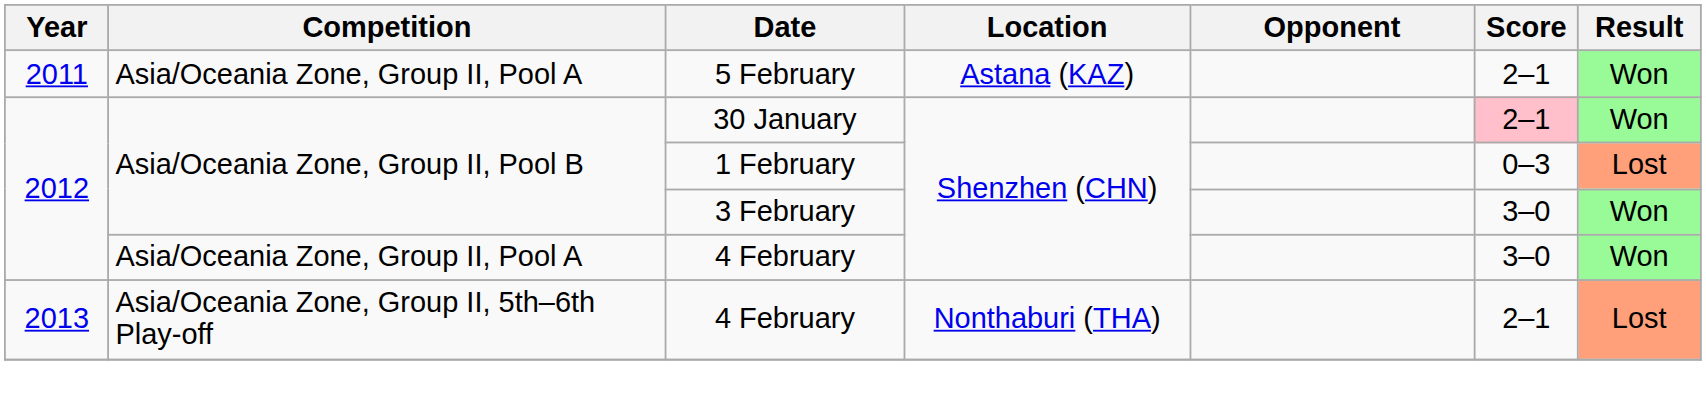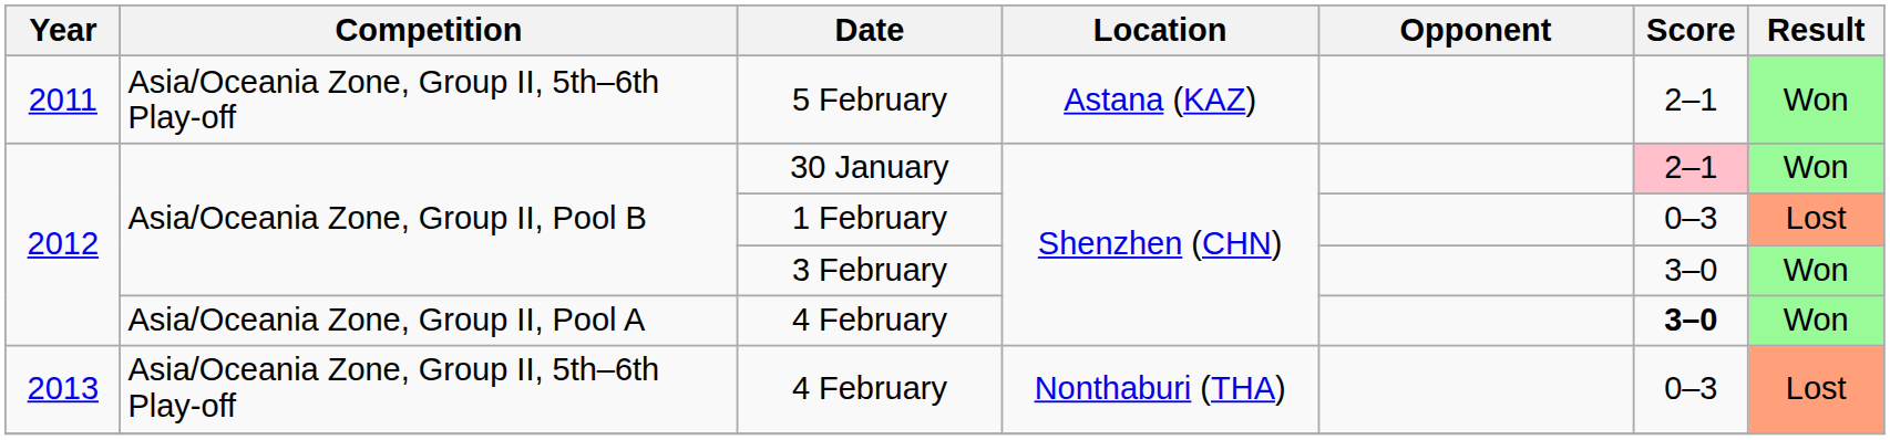 <table class="wikitable">
 <tr>
 <th width="50">Year</th>
 <th width="300">Competition</th>
 <th width="125">Date</th>
 <th width="150">Location</th>
 <th width="150">Opponent</th>
 <th width="50">Score</th>
 <th width="60">Result</th>
 </tr>
 <tr>
 <td align="center"><a href='#'>2011</a></td>
-<td>Asia/Oceania Zone, Group II, Pool A</td>
+<td>Asia/Oceania Zone, Group II, 5th–6th Play-off</td>
 <td align="center">5 February</td>
 <td align="center"><a href='#'>Astana</a> (<a href='#'>KAZ</a>)</td>
 <td></td>
 <td align="center">2–1</td>
 <td align="center" bgcolor="#98FB98">Won</td>
 </tr>
 <tr>
 <td align="center" rowspan="4"><a href='#'>2012</a></td>
 <td rowspan="3">Asia/Oceania Zone, Group II, Pool B</td>
 <td align="center">30 January</td>
 <td align="center" rowspan="4"><a href='#'>Shenzhen</a> (<a href='#'>CHN</a>)</td>
 <td></td>
 <td align="center" style="background: pink;">2–1</td>
 <td align="center" bgcolor="#98FB98">Won</td>
 </tr>
 <tr>
 <td align="center">1 February</td>
 <td></td>
 <td align="center">0–3</td>
 <td align="center" bgcolor="#FFA07A">Lost</td>
 </tr>
 <tr>
 <td align="center">3 February</td>
 <td></td>
 <td align="center">3–0</td>
 <td align="center" bgcolor="#98FB98">Won</td>
 </tr>
 <tr>
 <td>Asia/Oceania Zone, Group II, Pool A</td>
 <td align="center">4 February</td>
 <td></td>
-<td align="center">3–0</td>
+<td align="center"><strong>3–0</strong></td>
 <td align="center" bgcolor="#98FB98">Won</td>
 </tr>
 <tr>
 <td align="center"><a href='#'>2013</a></td>
 <td>Asia/Oceania Zone, Group II, 5th–6th Play-off</td>
 <td align="center">4 February</td>
 <td align="center"><a href='#'>Nonthaburi</a> (<a href='#'>THA</a>)</td>
 <td></td>
-<td align="center">2–1</td>
+<td align="center">0–3</td>
 <td align="center" bgcolor="#FFA07A">Lost</td>
 </tr>
 <tr>
 </tr>
 </table>
